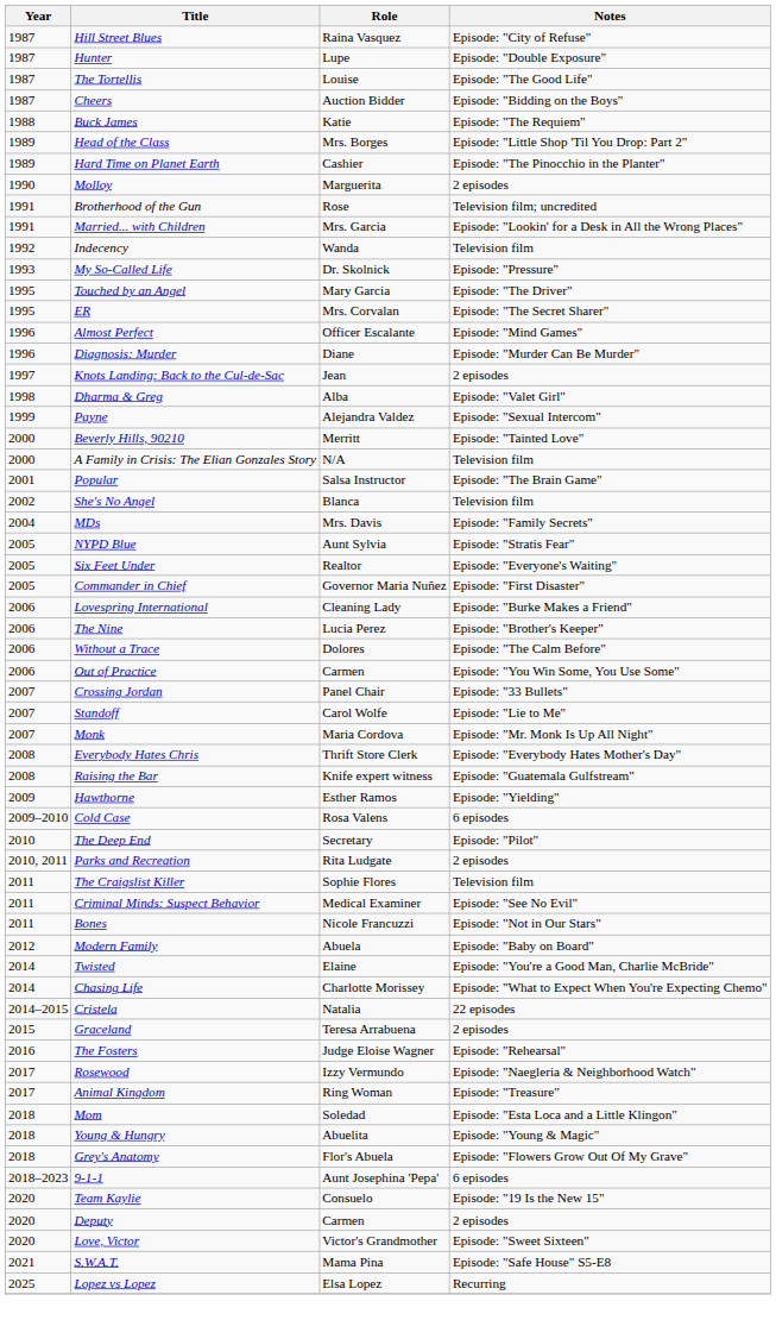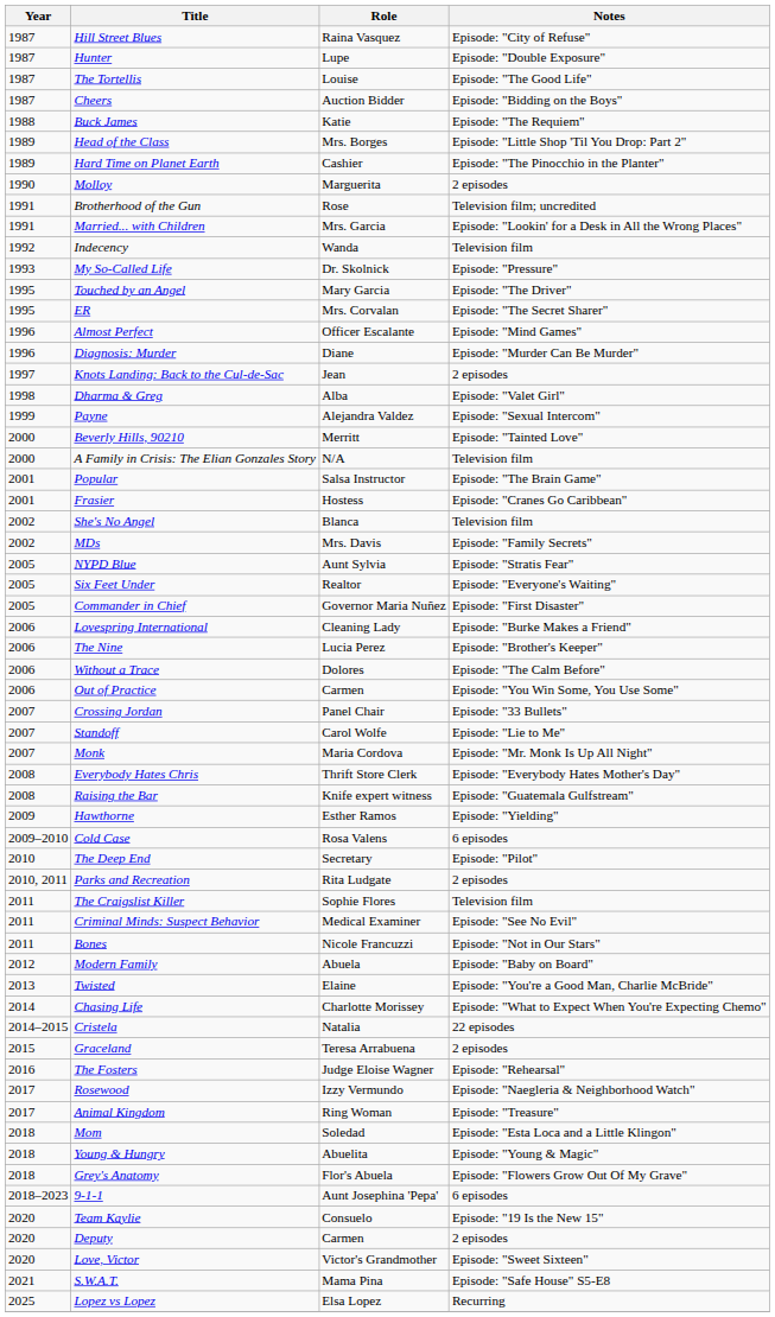 <table class="wikitable sortable">
 <tr>
 <th>Year</th>
 <th>Title</th>
 <th>Role</th>
 <th>Notes</th>
 </tr>
 <tr>
 <td>1987</td>
 <td><em><a href='#'>Hill Street Blues</a></em></td>
 <td>Raina Vasquez</td>
 <td>Episode: "City of Refuse"</td>
 </tr>
 <tr>
 <td>1987</td>
 <td><em><a href='#'>Hunter</a></em></td>
 <td>Lupe</td>
 <td>Episode: "Double Exposure"</td>
 </tr>
 <tr>
 <td>1987</td>
 <td><em><a href='#'>The Tortellis</a></em></td>
 <td>Louise</td>
 <td>Episode: "The Good Life"</td>
 </tr>
 <tr>
 <td>1987</td>
 <td><em><a href='#'>Cheers</a></em></td>
 <td>Auction Bidder</td>
 <td>Episode: "Bidding on the Boys"</td>
 </tr>
 <tr>
 <td>1988</td>
 <td><em><a href='#'>Buck James</a></em></td>
 <td>Katie</td>
 <td>Episode: "The Requiem"</td>
 </tr>
 <tr>
 <td>1989</td>
 <td><em><a href='#'>Head of the Class</a></em></td>
 <td>Mrs. Borges</td>
 <td>Episode: "Little Shop 'Til You Drop: Part 2"</td>
 </tr>
 <tr>
 <td>1989</td>
 <td><em><a href='#'>Hard Time on Planet Earth</a></em></td>
 <td>Cashier</td>
 <td>Episode: "The Pinocchio in the Planter"</td>
 </tr>
 <tr>
 <td>1990</td>
 <td><em><a href='#'>Molloy</a></em></td>
 <td>Marguerita</td>
 <td>2 episodes</td>
 </tr>
 <tr>
 <td>1991</td>
 <td><em>Brotherhood of the Gun</em></td>
 <td>Rose</td>
 <td>Television film; uncredited</td>
 </tr>
 <tr>
 <td>1991</td>
 <td><em><a href='#'>Married... with Children</a></em></td>
 <td>Mrs. Garcia</td>
 <td>Episode: "Lookin' for a Desk in All the Wrong Places"</td>
 </tr>
 <tr>
 <td>1992</td>
 <td><em>Indecency</em></td>
 <td>Wanda</td>
 <td>Television film</td>
 </tr>
 <tr>
 <td>1993</td>
 <td><em><a href='#'>My So-Called Life</a></em></td>
 <td>Dr. Skolnick</td>
 <td>Episode: "Pressure"</td>
 </tr>
 <tr>
 <td>1995</td>
 <td><em><a href='#'>Touched by an Angel</a></em></td>
 <td>Mary Garcia</td>
 <td>Episode: "The Driver"</td>
 </tr>
 <tr>
 <td>1995</td>
 <td><em><a href='#'>ER</a></em></td>
 <td>Mrs. Corvalan</td>
 <td>Episode: "The Secret Sharer"</td>
 </tr>
 <tr>
 <td>1996</td>
 <td><em><a href='#'>Almost Perfect</a></em></td>
 <td>Officer Escalante</td>
 <td>Episode: "Mind Games"</td>
 </tr>
 <tr>
 <td>1996</td>
 <td><em><a href='#'>Diagnosis: Murder</a></em></td>
 <td>Diane</td>
 <td>Episode: "Murder Can Be Murder"</td>
 </tr>
 <tr>
 <td>1997</td>
 <td><em><a href='#'>Knots Landing: Back to the Cul-de-Sac</a></em></td>
 <td>Jean</td>
 <td>2 episodes</td>
 </tr>
 <tr>
 <td>1998</td>
 <td><em><a href='#'>Dharma & Greg</a></em></td>
 <td>Alba</td>
 <td>Episode: "Valet Girl"</td>
 </tr>
 <tr>
 <td>1999</td>
 <td><em><a href='#'>Payne</a></em></td>
 <td>Alejandra Valdez</td>
 <td>Episode: "Sexual Intercom"</td>
 </tr>
 <tr>
 <td>2000</td>
 <td><em><a href='#'>Beverly Hills, 90210</a></em></td>
 <td>Merritt</td>
 <td>Episode: "Tainted Love"</td>
 </tr>
 <tr>
 <td>2000</td>
 <td><em>A Family in Crisis: The Elian Gonzales Story</em></td>
 <td>N/A</td>
 <td>Television film</td>
 </tr>
 <tr>
 <td>2001</td>
 <td><em><a href='#'>Popular</a></em></td>
 <td>Salsa Instructor</td>
 <td>Episode: "The Brain Game"</td>
 </tr>
 <tr>
+<td>2001</td>
+<td><em><a href='#'>Frasier</a></em></td>
+<td>Hostess</td>
+<td>Episode: "Cranes Go Caribbean"</td>
+</tr>
+<tr>
 <td>2002</td>
 <td><em><a href='#'>She's No Angel</a></em></td>
 <td>Blanca</td>
 <td>Television film</td>
 </tr>
 <tr>
-<td>2004</td>
+<td>2002</td>
 <td><em><a href='#'>MDs</a></em></td>
 <td>Mrs. Davis</td>
 <td>Episode: "Family Secrets"</td>
 </tr>
 <tr>
 <td>2005</td>
 <td><em><a href='#'>NYPD Blue</a></em></td>
 <td>Aunt Sylvia</td>
 <td>Episode: "Stratis Fear"</td>
 </tr>
 <tr>
 <td>2005</td>
 <td><em><a href='#'>Six Feet Under</a></em></td>
 <td>Realtor</td>
 <td>Episode: "Everyone's Waiting"</td>
 </tr>
 <tr>
 <td>2005</td>
 <td><em><a href='#'>Commander in Chief</a></em></td>
 <td>Governor Maria Nuñez</td>
 <td>Episode: "First Disaster"</td>
 </tr>
 <tr>
 <td>2006</td>
 <td><em><a href='#'>Lovespring International</a></em></td>
 <td>Cleaning Lady</td>
 <td>Episode: "Burke Makes a Friend"</td>
 </tr>
 <tr>
 <td>2006</td>
 <td><em><a href='#'>The Nine</a></em></td>
 <td>Lucia Perez</td>
 <td>Episode: "Brother's Keeper"</td>
 </tr>
 <tr>
 <td>2006</td>
 <td><em><a href='#'>Without a Trace</a></em></td>
 <td>Dolores</td>
 <td>Episode: "The Calm Before"</td>
 </tr>
 <tr>
 <td>2006</td>
 <td><em><a href='#'>Out of Practice</a></em></td>
 <td>Carmen</td>
 <td>Episode: "You Win Some, You Use Some"</td>
 </tr>
 <tr>
 <td>2007</td>
 <td><em><a href='#'>Crossing Jordan</a></em></td>
 <td>Panel Chair</td>
 <td>Episode: "33 Bullets"</td>
 </tr>
 <tr>
 <td>2007</td>
 <td><em><a href='#'>Standoff</a></em></td>
 <td>Carol Wolfe</td>
 <td>Episode: "Lie to Me"</td>
 </tr>
 <tr>
 <td>2007</td>
 <td><em><a href='#'>Monk</a></em></td>
 <td>Maria Cordova</td>
 <td>Episode: "Mr. Monk Is Up All Night"</td>
 </tr>
 <tr>
 <td>2008</td>
 <td><em><a href='#'>Everybody Hates Chris</a></em></td>
 <td>Thrift Store Clerk</td>
 <td>Episode: "Everybody Hates Mother's Day"</td>
 </tr>
 <tr>
 <td>2008</td>
 <td><em><a href='#'>Raising the Bar</a></em></td>
 <td>Knife expert witness</td>
 <td>Episode: "Guatemala Gulfstream"</td>
 </tr>
 <tr>
 <td>2009</td>
 <td><em><a href='#'>Hawthorne</a></em></td>
 <td>Esther Ramos</td>
 <td>Episode: "Yielding"</td>
 </tr>
 <tr>
 <td>2009–2010</td>
 <td><em><a href='#'>Cold Case</a></em></td>
 <td>Rosa Valens</td>
 <td>6 episodes</td>
 </tr>
 <tr>
 <td>2010</td>
 <td><em><a href='#'>The Deep End</a></em></td>
 <td>Secretary</td>
 <td>Episode: "Pilot"</td>
 </tr>
 <tr>
 <td>2010, 2011</td>
 <td><em><a href='#'>Parks and Recreation</a></em></td>
 <td>Rita Ludgate</td>
 <td>2 episodes</td>
 </tr>
 <tr>
 <td>2011</td>
 <td><em><a href='#'>The Craigslist Killer</a></em></td>
 <td>Sophie Flores</td>
 <td>Television film</td>
 </tr>
 <tr>
 <td>2011</td>
 <td><em><a href='#'>Criminal Minds: Suspect Behavior</a></em></td>
 <td>Medical Examiner</td>
 <td>Episode: "See No Evil"</td>
 </tr>
 <tr>
 <td>2011</td>
 <td><em><a href='#'>Bones</a></em></td>
 <td>Nicole Francuzzi</td>
 <td>Episode: "Not in Our Stars"</td>
 </tr>
 <tr>
 <td>2012</td>
 <td><em><a href='#'>Modern Family</a></em></td>
 <td>Abuela</td>
 <td>Episode: "Baby on Board"</td>
 </tr>
 <tr>
-<td>2014</td>
+<td>2013</td>
 <td><em><a href='#'>Twisted</a></em></td>
 <td>Elaine</td>
 <td>Episode: "You're a Good Man, Charlie McBride"</td>
 </tr>
 <tr>
 <td>2014</td>
 <td><em><a href='#'>Chasing Life</a></em></td>
 <td>Charlotte Morissey</td>
 <td>Episode: "What to Expect When You're Expecting Chemo"</td>
 </tr>
 <tr>
 <td>2014–2015</td>
 <td><em><a href='#'>Cristela</a></em></td>
 <td>Natalia</td>
 <td>22 episodes</td>
 </tr>
 <tr>
 <td>2015</td>
 <td><em><a href='#'>Graceland</a></em></td>
 <td>Teresa Arrabuena</td>
 <td>2 episodes</td>
 </tr>
 <tr>
 <td>2016</td>
 <td><em><a href='#'>The Fosters</a></em></td>
 <td>Judge Eloise Wagner</td>
 <td>Episode: "Rehearsal"</td>
 </tr>
 <tr>
 <td>2017</td>
 <td><em><a href='#'>Rosewood</a></em></td>
 <td>Izzy Vermundo</td>
 <td>Episode: "Naegleria & Neighborhood Watch"</td>
 </tr>
 <tr>
 <td>2017</td>
 <td><em><a href='#'>Animal Kingdom</a></em></td>
 <td>Ring Woman</td>
 <td>Episode: "Treasure"</td>
 </tr>
 <tr>
 <td>2018</td>
 <td><em><a href='#'>Mom</a></em></td>
 <td>Soledad</td>
 <td>Episode: "Esta Loca and a Little Klingon"</td>
 </tr>
 <tr>
 <td>2018</td>
 <td><em><a href='#'>Young & Hungry</a></em></td>
 <td>Abuelita</td>
 <td>Episode: "Young & Magic"</td>
 </tr>
 <tr>
 <td>2018</td>
 <td><em><a href='#'>Grey's Anatomy</a></em></td>
 <td>Flor's Abuela</td>
 <td>Episode: "Flowers Grow Out Of My Grave"</td>
 </tr>
 <tr>
 <td>2018–2023</td>
 <td><em><a href='#'>9-1-1</a></em></td>
 <td>Aunt Josephina 'Pepa'</td>
 <td>6 episodes</td>
 </tr>
 <tr>
 <td>2020</td>
 <td><em><a href='#'>Team Kaylie</a></em></td>
 <td>Consuelo</td>
 <td>Episode: "19 Is the New 15"</td>
 </tr>
 <tr>
 <td>2020</td>
 <td><em><a href='#'>Deputy</a></em></td>
 <td>Carmen</td>
 <td>2 episodes</td>
 </tr>
 <tr>
 <td>2020</td>
 <td><em><a href='#'>Love, Victor</a></em></td>
 <td>Victor's Grandmother</td>
 <td>Episode: "Sweet Sixteen"</td>
 </tr>
 <tr>
 <td>2021</td>
 <td><em><a href='#'>S.W.A.T.</a></em></td>
 <td>Mama Pina</td>
 <td>Episode: "Safe House" S5-E8</td>
 </tr>
 <tr>
 <td>2025</td>
 <td><em><a href='#'>Lopez vs Lopez</a></em></td>
 <td>Elsa Lopez</td>
 <td>Recurring</td>
 </tr>
 <tr>
 </tr>
 </table>
